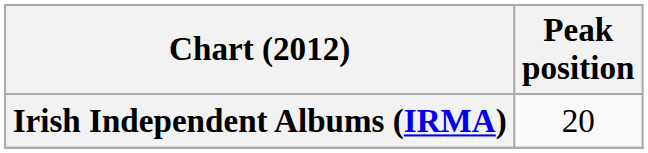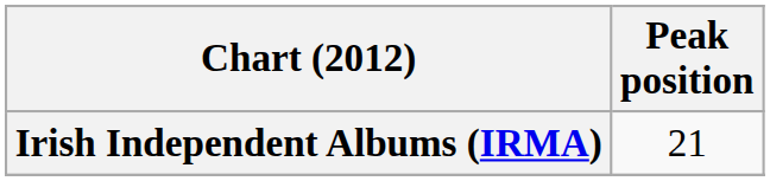 <table class="wikitable sortable plainrowheaders" style="text-align:center">
 <tr>
 <th scope="col">Chart (2012)</th>
 <th scope="col">Peak<br>position</th>
 </tr>
 <tr>
 <th scope="row">Irish Independent Albums (<a href='#'>IRMA</a>)</th>
-<td>20</td>
+<td>21</td>
 </tr>
 <tr>
 </tr>
 <tr>
 </tr>
 <tr>
 </tr>
 <tr>
 </tr>
 <tr>
 </tr>
 <tr>
 </tr>
 </table>
